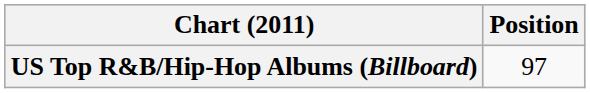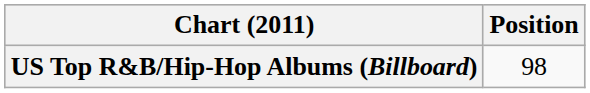 <table class="wikitable plainrowheaders" style="text-align:center">
 <tr>
 <th scope="col">Chart (2011)</th>
 <th scope="col">Position</th>
 </tr>
 <tr>
 <th scope="row">US Top R&B/Hip-Hop Albums (<em>Billboard</em>)</th>
-<td>97</td>
+<td>98</td>
 </tr>
 </table>
